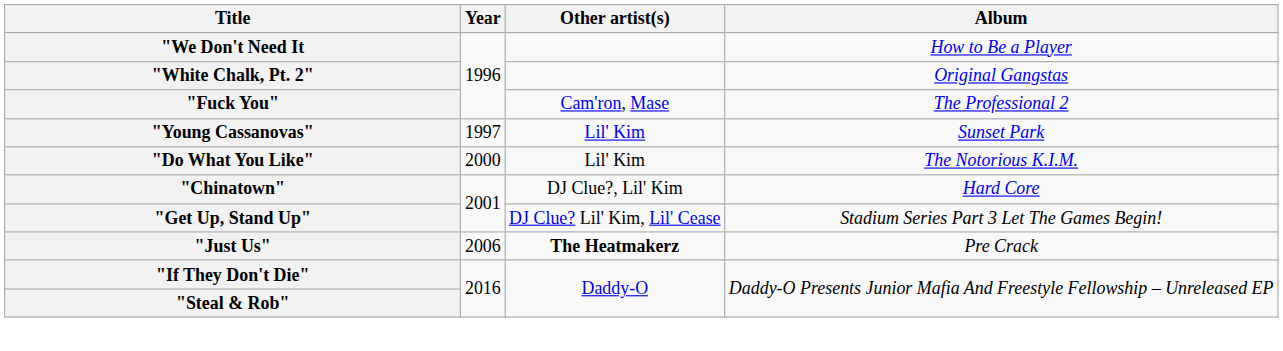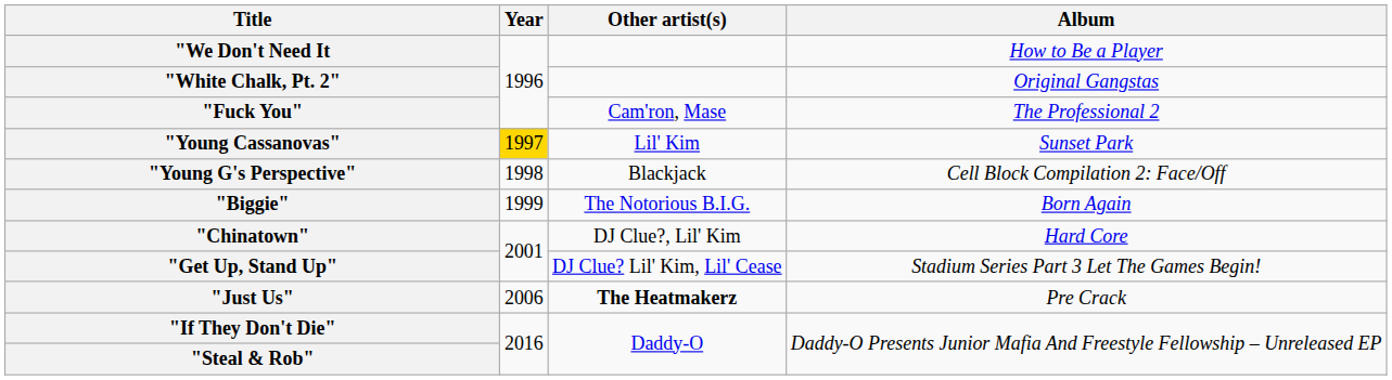 <table class="wikitable plainrowheaders" style="text-align:center;">
 <tr>
 <th scope="col" style="width:25em;">Title</th>
 <th scope="col">Year</th>
 <th scope="col">Other artist(s)</th>
 <th scope="col">Album</th>
 </tr>
 <tr>
 <th scope="row">"We Don't Need It</th>
 <td rowspan="3">1996</td>
 <td></td>
 <td><em><a href='#'>How to Be a Player</a></em></td>
 </tr>
 <tr>
 <th scope="row">"White Chalk, Pt. 2"</th>
 <td></td>
 <td><em><a href='#'>Original Gangstas</a></em></td>
 </tr>
 <tr>
 <th scope="row">"Fuck You"</th>
 <td><a href='#'>Cam'ron</a>, <a href='#'>Mase</a></td>
 <td><em><a href='#'>The Professional 2</a></em></td>
 </tr>
 <tr>
 <th scope="row">"Young Cassanovas"</th>
-<td>1997</td>
+<td style="background: gold;">1997</td>
 <td><a href='#'>Lil' Kim</a></td>
 <td><em><a href='#'>Sunset Park</a></em></td>
 </tr>
 <tr>
-<th scope="row">"Do What You Like"</th>
-<td>2000</td>
-<td>Lil' Kim</td>
-<td><em><a href='#'>The Notorious K.I.M.</a></em></td>
+<th scope="row">"Young G's Perspective"</th>
+<td>1998</td>
+<td>Blackjack</td>
+<td><em>Cell Block Compilation 2: Face/Off</em></td>
+</tr>
+<tr>
+<th scope="row">"Biggie"</th>
+<td>1999</td>
+<td><a href='#'>The Notorious B.I.G.</a></td>
+<td><em><a href='#'>Born Again</a></em></td>
 </tr>
 <tr>
 <th scope="row">"Chinatown"</th>
 <td rowspan="2">2001</td>
 <td>DJ Clue?, Lil' Kim</td>
 <td><em><a href='#'>Hard Core</a></em></td>
 </tr>
 <tr>
 <th scope="row">"Get Up, Stand Up"</th>
 <td><a href='#'>DJ Clue?</a> Lil' Kim, <a href='#'>Lil' Cease</a></td>
 <td><em> Stadium Series Part 3 Let The Games Begin!</em></td>
 </tr>
 <tr>
 <th scope="row">"Just Us"</th>
 <td>2006</td>
 <td><strong>The Heatmakerz</strong></td>
 <td><em>Pre Crack</em></td>
 </tr>
 <tr>
 <th scope="row">"If They Don't Die"</th>
 <td rowspan="2">2016</td>
 <td rowspan="2"><a href='#'>Daddy-O</a></td>
 <td rowspan="2"><em>Daddy-O Presents Junior Mafia And Freestyle Fellowship – Unreleased EP</em></td>
 </tr>
 <tr>
 <th scope="row">"Steal & Rob"</th>
 </tr>
 </table>
